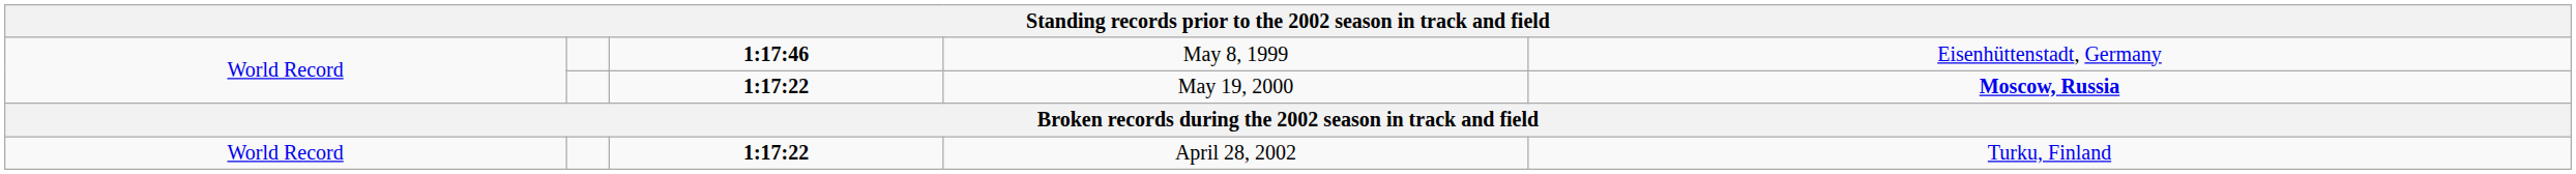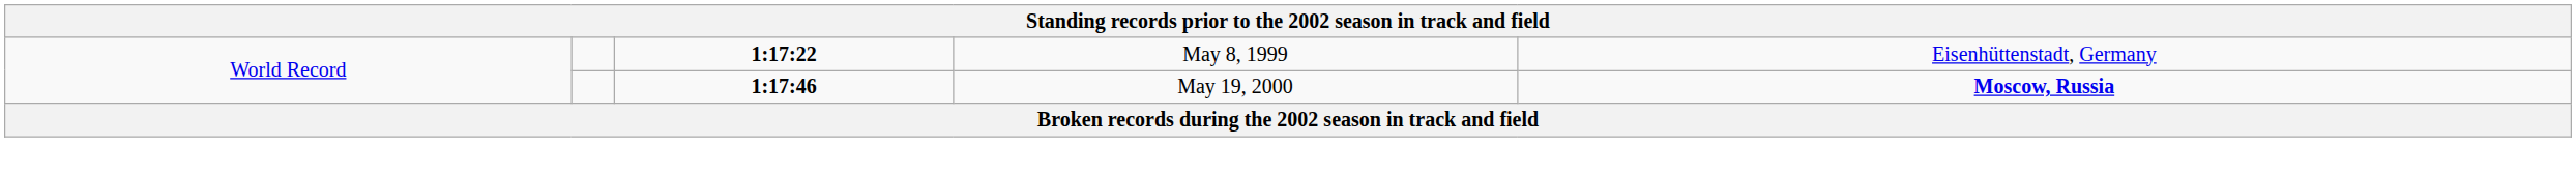 <table class="wikitable" style="text-align:center; width:100%">
 <tr>
 <th colspan="5">Standing records prior to the 2002 season in track and field</th>
 </tr>
 <tr>
 <td rowspan=2><a href='#'>World Record</a></td>
 <td></td>
-<td><strong>1:17:46</strong></td>
+<td><strong>1:17:22</strong></td>
 <td>May 8, 1999</td>
 <td> <a href='#'>Eisenhüttenstadt</a>, <a href='#'>Germany</a></td>
 </tr>
 <tr>
 <td></td>
-<td><strong>1:17:22</strong></td>
+<td><strong>1:17:46</strong></td>
 <td>May 19, 2000</td>
 <td><strong> <a href='#'>Moscow, Russia</a></strong></td>
 </tr>
 <tr>
 <th colspan="5">Broken records during the 2002 season in track and field</th>
 </tr>
-<tr>
-<td><a href='#'>World Record</a></td>
-<td></td>
-<td><strong>1:17:22</strong></td>
-<td>April 28, 2002</td>
-<td> <a href='#'>Turku, Finland</a></td>
-</tr>
 </table>
